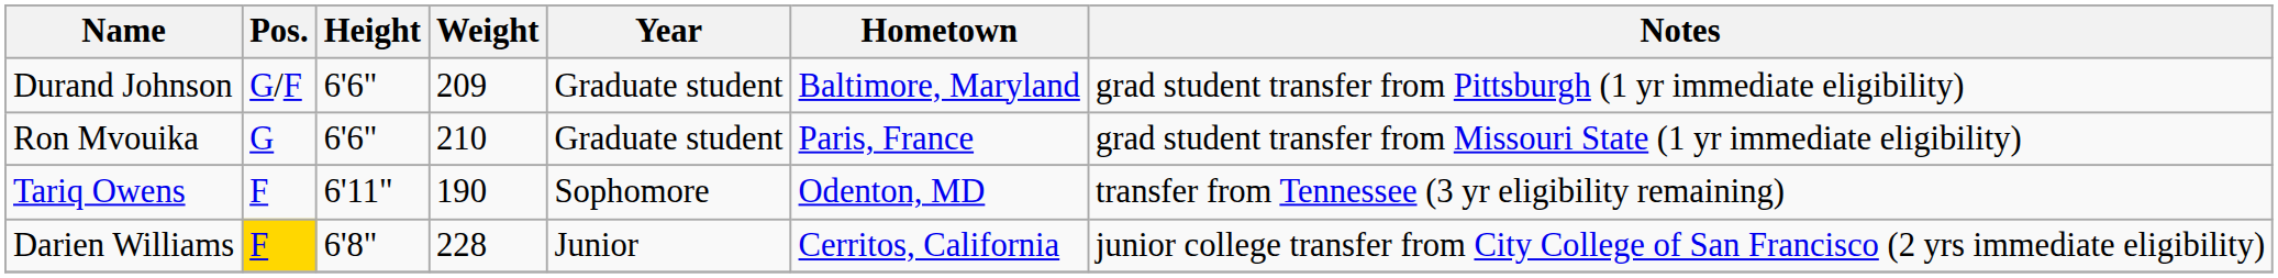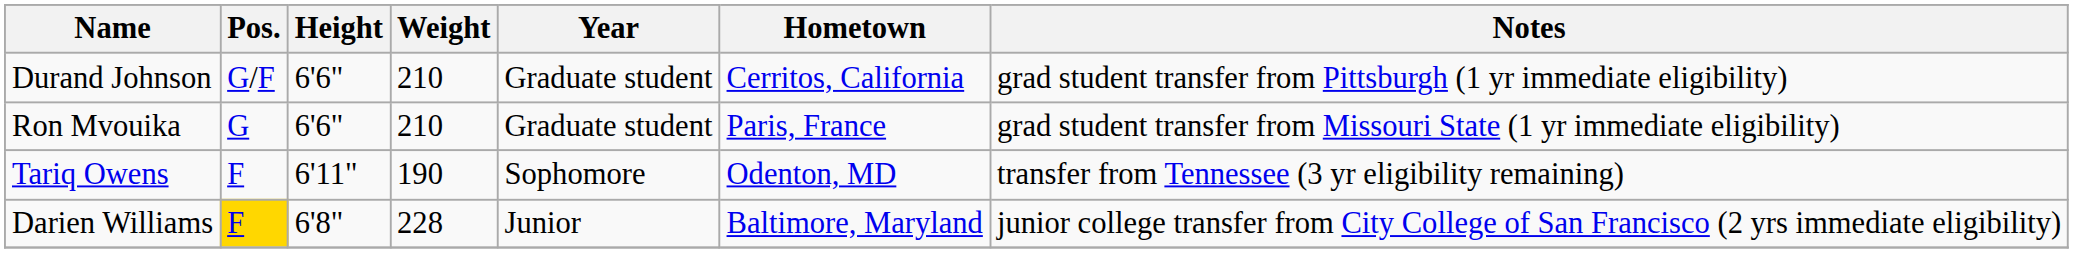 <table class="wikitable sortable" border="1">
 <tr>
 <th>Name</th>
 <th>Pos.</th>
 <th>Height</th>
 <th>Weight</th>
 <th>Year</th>
 <th>Hometown</th>
 <th class="unsortable">Notes</th>
 </tr>
 <tr>
 <td sortname>Durand Johnson</td>
 <td><a href='#'>G</a>/<a href='#'>F</a></td>
 <td>6'6"</td>
-<td>209</td>
+<td>210</td>
 <td>Graduate student</td>
-<td><a href='#'>Baltimore, Maryland</a></td>
+<td><a href='#'>Cerritos, California</a></td>
 <td>grad student transfer from <a href='#'>Pittsburgh</a> (1 yr immediate eligibility)</td>
 </tr>
 <tr>
 <td sortname>Ron Mvouika</td>
 <td><a href='#'>G</a></td>
 <td>6'6"</td>
 <td>210</td>
 <td>Graduate student</td>
 <td><a href='#'>Paris, France</a></td>
 <td>grad student transfer from <a href='#'>Missouri State</a> (1 yr immediate eligibility)</td>
 </tr>
 <tr>
 <td sortname><a href='#'>Tariq Owens</a></td>
 <td><a href='#'>F</a></td>
 <td>6'11"</td>
 <td>190</td>
 <td>Sophomore</td>
 <td><a href='#'>Odenton, MD</a></td>
 <td>transfer from <a href='#'>Tennessee</a> (3 yr eligibility remaining)</td>
 </tr>
 <tr>
 <td sortname>Darien Williams</td>
 <td style="background: gold;"><a href='#'>F</a></td>
 <td>6'8"</td>
 <td>228</td>
 <td>Junior</td>
-<td><a href='#'>Cerritos, California</a></td>
+<td><a href='#'>Baltimore, Maryland</a></td>
 <td>junior college transfer from <a href='#'>City College of San Francisco</a> (2 yrs immediate eligibility)</td>
 </tr>
 <tr>
 </tr>
 </table>
